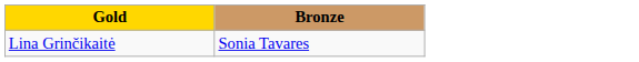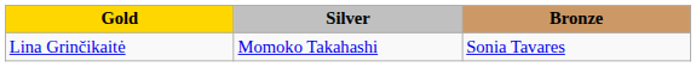 <table class="wikitable" style="text-align:left">
 <tr align="center">
 <td width=200 bgcolor=gold><strong>Gold</strong></td>
+<td width=200 bgcolor=silver><strong>Silver</strong></td>
 <td width=200 bgcolor=CC9966><strong>Bronze</strong></td>
 </tr>
 <tr>
 <td><a href='#'>Lina Grinčikaitė</a><br><em></em></td>
+<td><a href='#'>Momoko Takahashi</a><br><em></em></td>
 <td><a href='#'>Sonia Tavares</a><br><em></em></td>
 </tr>
 </table>
